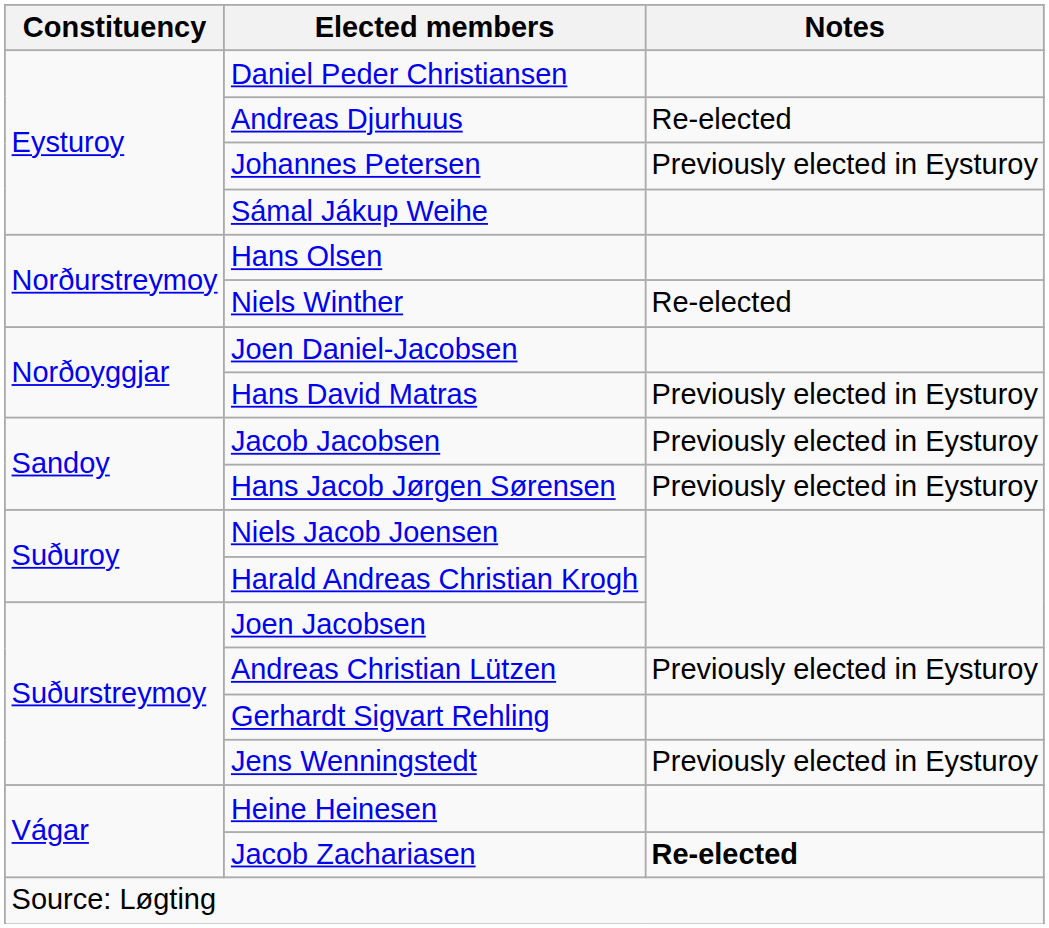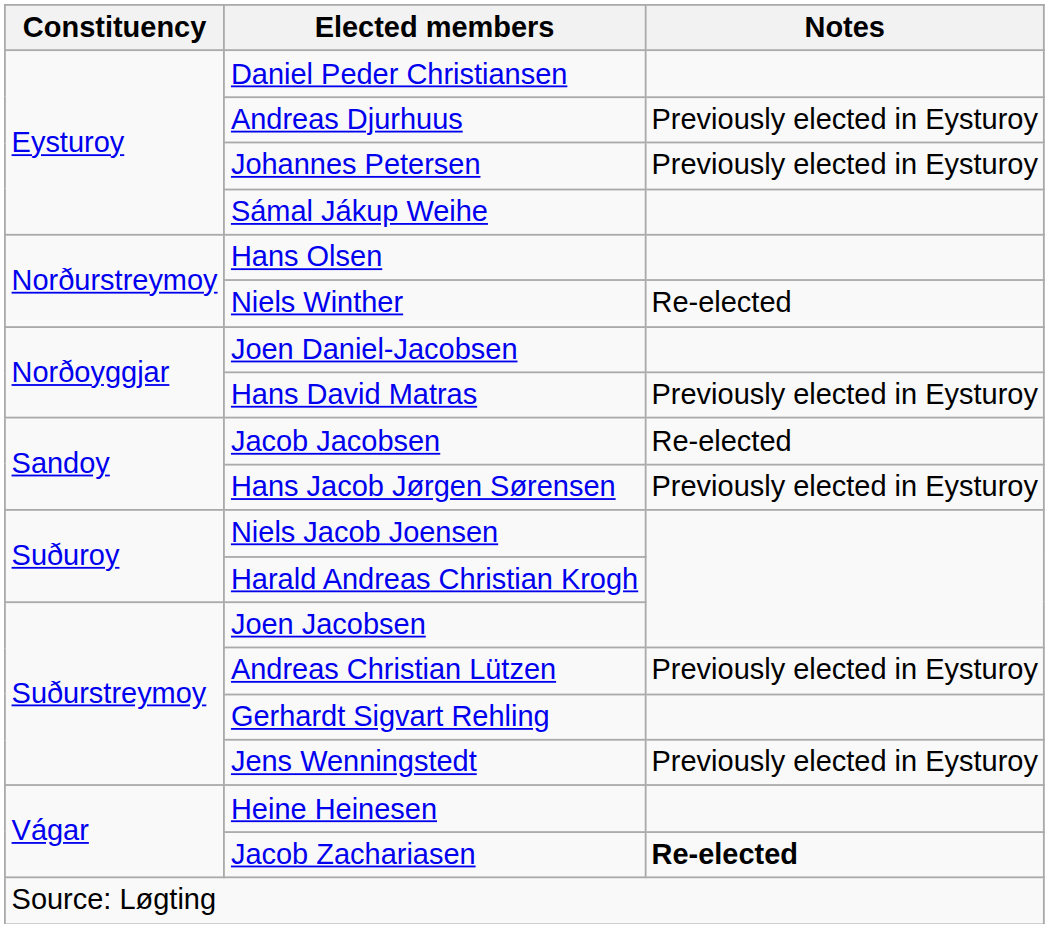 <table class=wikitable>
 <tr>
 <th>Constituency</th>
 <th>Elected members</th>
 <th>Notes</th>
 </tr>
 <tr>
 <td rowspan=4><a href='#'>Eysturoy</a></td>
 <td><a href='#'>Daniel Peder Christiansen</a></td>
 <td></td>
 </tr>
 <tr>
 <td><a href='#'>Andreas Djurhuus</a></td>
-<td>Re-elected</td>
+<td>Previously elected in Eysturoy</td>
 </tr>
 <tr>
 <td><a href='#'>Johannes Petersen</a></td>
 <td>Previously elected in Eysturoy</td>
 </tr>
 <tr>
 <td><a href='#'>Sámal Jákup Weihe</a></td>
 <td></td>
 </tr>
 <tr>
 <td rowspan=2><a href='#'>Norðurstreymoy</a></td>
 <td><a href='#'>Hans Olsen</a></td>
 <td></td>
 </tr>
 <tr>
 <td><a href='#'>Niels Winther</a></td>
 <td>Re-elected</td>
 </tr>
 <tr>
 <td rowspan=2><a href='#'>Norðoyggjar</a></td>
 <td><a href='#'>Joen Daniel-Jacobsen</a></td>
 </tr>
 <tr>
 <td><a href='#'>Hans David Matras</a></td>
 <td>Previously elected in Eysturoy</td>
 </tr>
 <tr>
 <td rowspan=2><a href='#'>Sandoy</a></td>
 <td><a href='#'>Jacob Jacobsen</a></td>
-<td>Previously elected in Eysturoy</td>
+<td>Re-elected</td>
 </tr>
 <tr>
 <td><a href='#'>Hans Jacob Jørgen Sørensen</a></td>
 <td>Previously elected in Eysturoy</td>
 </tr>
 <tr>
 <td rowspan=2><a href='#'>Suðuroy</a></td>
 <td><a href='#'>Niels Jacob Joensen</a></td>
 </tr>
 <tr>
 <td><a href='#'>Harald Andreas Christian Krogh</a></td>
 </tr>
 <tr>
 <td rowspan=4><a href='#'>Suðurstreymoy</a></td>
 <td><a href='#'>Joen Jacobsen</a></td>
 </tr>
 <tr>
 <td><a href='#'>Andreas Christian Lützen</a></td>
 <td>Previously elected in Eysturoy</td>
 </tr>
 <tr>
 <td><a href='#'>Gerhardt Sigvart Rehling</a></td>
 <td></td>
 </tr>
 <tr>
 <td><a href='#'>Jens Wenningstedt</a></td>
 <td>Previously elected in Eysturoy</td>
 </tr>
 <tr>
 <td rowspan=2><a href='#'>Vágar</a></td>
 <td><a href='#'>Heine Heinesen</a></td>
 <td></td>
 </tr>
 <tr>
 <td><a href='#'>Jacob Zachariasen</a></td>
 <td><strong>Re-elected</strong></td>
 </tr>
 <tr>
 <td colspan=3>Source: Løgting</td>
 </tr>
 </table>
